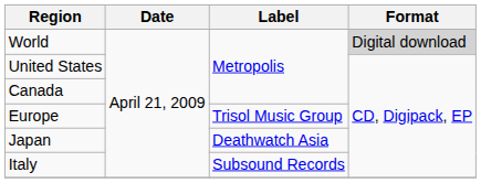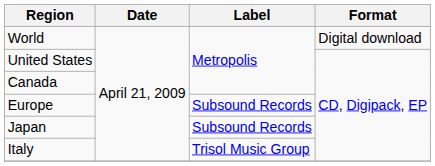 <table class="wikitable">
 <tr>
 <th>Region</th>
 <th>Date</th>
 <th>Label</th>
 <th>Format</th>
 </tr>
 <tr>
 <td>World</td>
 <td rowspan="6">April 21, 2009</td>
 <td rowspan="3"><a href='#'>Metropolis</a></td>
-<td style="background: lightgrey;">Digital download</td>
+<td>Digital download</td>
 </tr>
 <tr>
 <td>United States</td>
 <td rowspan="5"><a href='#'>CD</a>, <a href='#'>Digipack</a>, <a href='#'>EP</a></td>
 </tr>
 <tr>
 <td>Canada</td>
 </tr>
 <tr>
 <td>Europe</td>
-<td><a href='#'>Trisol Music Group</a></td>
+<td><a href='#'>Subsound Records</a></td>
 </tr>
 <tr>
 <td>Japan</td>
-<td><a href='#'>Deathwatch Asia</a></td>
+<td><a href='#'>Subsound Records</a></td>
 </tr>
 <tr>
 <td>Italy</td>
-<td><a href='#'>Subsound Records</a></td>
+<td><a href='#'>Trisol Music Group</a></td>
 </tr>
 <tr>
 </tr>
 </table>
